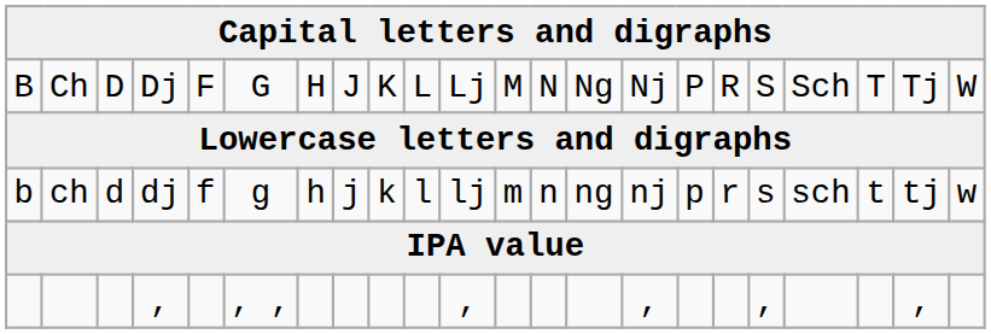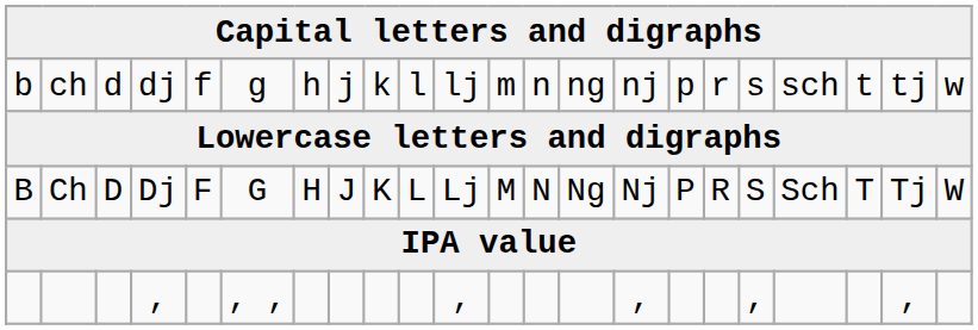 <table class=wikitable style=text-align:center>
 <tr>
 <td bgcolor="#EFEFEF" colspan="22"><strong>Capital letters and digraphs</strong></td>
+</tr>
+<tr>
+<td>b</td>
+<td>ch</td>
+<td>d</td>
+<td>dj</td>
+<td>f</td>
+<td>g</td>
+<td>h</td>
+<td>j</td>
+<td>k</td>
+<td>l</td>
+<td>lj</td>
+<td>m</td>
+<td>n</td>
+<td>ng</td>
+<td>nj</td>
+<td>p</td>
+<td>r</td>
+<td>s</td>
+<td>sch</td>
+<td>t</td>
+<td>tj</td>
+<td>w</td>
+</tr>
+<tr>
+<td bgcolor="#EFEFEF" colspan="22"><strong>Lowercase letters and digraphs</strong></td>
 </tr>
 <tr>
 <td>B</td>
 <td>Ch</td>
 <td>D</td>
 <td>Dj</td>
 <td>F</td>
 <td>G</td>
 <td>H</td>
 <td>J</td>
 <td>K</td>
 <td>L</td>
 <td>Lj</td>
 <td>M</td>
 <td>N</td>
 <td>Ng</td>
 <td>Nj</td>
 <td>P</td>
 <td>R</td>
 <td>S</td>
 <td>Sch</td>
 <td>T</td>
 <td>Tj</td>
 <td>W</td>
-</tr>
-<tr>
-<td bgcolor="#EFEFEF" colspan="22"><strong>Lowercase letters and digraphs</strong></td>
-</tr>
-<tr>
-<td>b</td>
-<td>ch</td>
-<td>d</td>
-<td>dj</td>
-<td>f</td>
-<td>g</td>
-<td>h</td>
-<td>j</td>
-<td>k</td>
-<td>l</td>
-<td>lj</td>
-<td>m</td>
-<td>n</td>
-<td>ng</td>
-<td>nj</td>
-<td>p</td>
-<td>r</td>
-<td>s</td>
-<td>sch</td>
-<td>t</td>
-<td>tj</td>
-<td>w</td>
 </tr>
 <tr>
 <td bgcolor="#EFEFEF" colspan="22"><strong>IPA value</strong></td>
 </tr>
 <tr>
 <td></td>
 <td></td>
 <td></td>
 <td>, </td>
 <td></td>
 <td>, , </td>
 <td></td>
 <td></td>
 <td></td>
 <td></td>
 <td>, </td>
 <td></td>
 <td></td>
 <td></td>
 <td>, </td>
 <td></td>
 <td></td>
 <td>, </td>
 <td></td>
 <td></td>
 <td>, </td>
 <td></td>
 </tr>
 </table>
